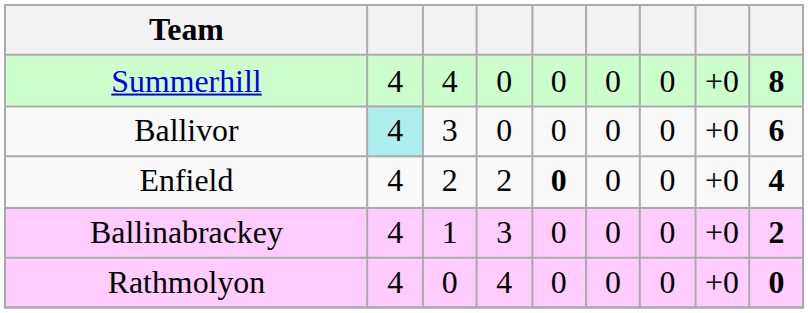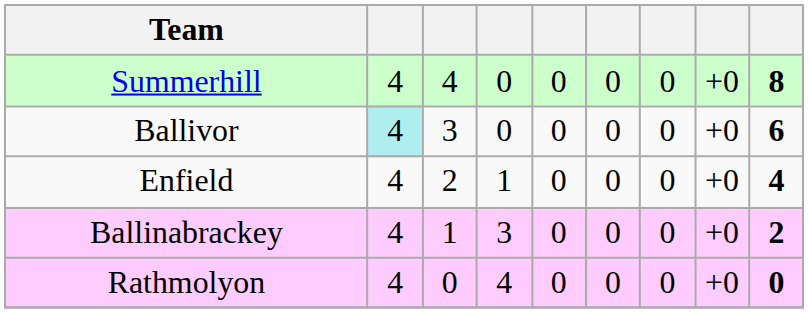 <table class="wikitable" style="text-align:center">
 <tr>
 <th width="175">Team</th>
 <th width="20"></th>
 <th width="20"></th>
 <th width="20"></th>
 <th width="20"></th>
 <th width="20"></th>
 <th width="20"></th>
 <th width="20"></th>
 <th width="20"></th>
 </tr>
 <tr style="background:#cfc;">
 <td><a href='#'>Summerhill</a></td>
 <td>4</td>
 <td>4</td>
 <td>0</td>
 <td>0</td>
 <td>0</td>
 <td>0</td>
 <td>+0</td>
 <td><strong>8</strong></td>
 </tr>
 <tr>
 <td>Ballivor</td>
 <td style="background: paleturquoise;">4</td>
 <td>3</td>
 <td>0</td>
 <td>0</td>
 <td>0</td>
 <td>0</td>
 <td>+0</td>
 <td><strong>6</strong></td>
 </tr>
 <tr>
 <td>Enfield</td>
 <td>4</td>
 <td>2</td>
-<td>2</td>
-<td><strong>0</strong></td>
+<td>1</td>
+<td>0</td>
 <td>0</td>
 <td>0</td>
 <td>+0</td>
 <td><strong>4</strong></td>
 </tr>
 <tr style="background:#fcf;">
 <td>Ballinabrackey</td>
 <td>4</td>
 <td>1</td>
 <td>3</td>
 <td>0</td>
 <td>0</td>
 <td>0</td>
 <td>+0</td>
 <td><strong>2</strong></td>
 </tr>
 <tr style="background:#fcf;">
 <td>Rathmolyon</td>
 <td>4</td>
 <td>0</td>
 <td>4</td>
 <td>0</td>
 <td>0</td>
 <td>0</td>
 <td>+0</td>
 <td><strong>0</strong></td>
 </tr>
 <tr>
 </tr>
 </table>
